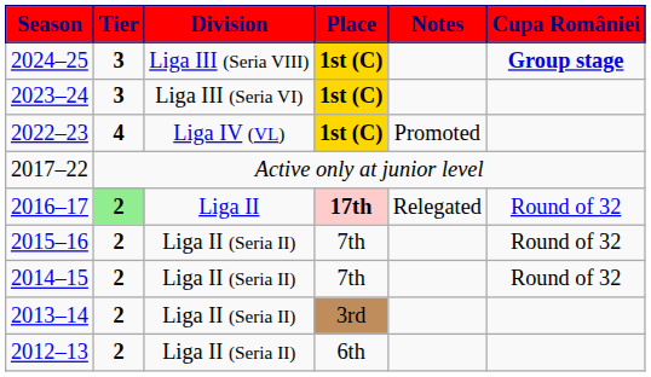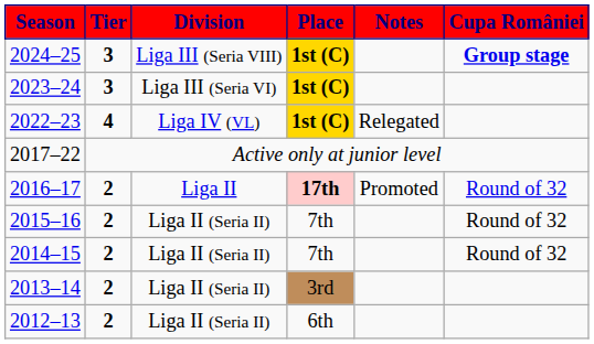 <table class="wikitable" style="text-align:center; font-size:90%">
 <tr>
 <th style="background:#FF0000;color:#000080;border:1px solid #000080;">Season</th>
 <th style="background:#FF0000;color:#000080;border:1px solid #000080;">Tier</th>
 <th style="background:#FF0000;color:#000080;border:1px solid #000080;">Division</th>
 <th style="background:#FF0000;color:#000080;border:1px solid #000080;">Place</th>
 <th style="background:#FF0000;color:#000080;border:1px solid #000080;">Notes</th>
 <th style="background:#FF0000;color:#000080;border:1px solid #000080;">Cupa României</th>
 </tr>
 <tr>
 <td><a href='#'>2024–25</a></td>
 <td><strong>3</strong></td>
 <td><a href='#'>Liga III</a> <small>(Seria VIII)</small></td>
 <td align=center bgcolor=gold><strong>1st (C)</strong></td>
 <td></td>
 <td><strong><a href='#'>Group stage</a></strong></td>
 </tr>
 <tr>
 <td><a href='#'>2023–24</a></td>
 <td><strong>3</strong></td>
 <td>Liga III <small>(Seria VI)</small></td>
 <td align=center bgcolor=gold><strong>1st (C)</strong></td>
 <td></td>
 <td></td>
 </tr>
 <tr>
 <td><a href='#'>2022–23</a></td>
 <td><strong>4</strong></td>
 <td><a href='#'>Liga IV</a> <small>(<a href='#'>VL</a>)</small></td>
 <td align=center bgcolor=gold><strong>1st (C)</strong></td>
-<td>Promoted</td>
+<td>Relegated</td>
 <td></td>
 </tr>
 <tr>
 <td>2017–22</td>
 <td align=center colspan=5><em>Active only at junior level</em></td>
 </tr>
 <tr>
 <td><a href='#'>2016–17</a></td>
-<td style="background: lightgreen;"><strong>2</strong></td>
+<td><strong>2</strong></td>
 <td><a href='#'>Liga II</a></td>
 <td align=center bgcolor=#FFCCCC><strong>17th</strong></td>
-<td>Relegated</td>
+<td>Promoted</td>
 <td><a href='#'>Round of 32</a></td>
 </tr>
 <tr>
 <td><a href='#'>2015–16</a></td>
 <td><strong>2</strong></td>
 <td>Liga II <small>(Seria II)</small></td>
 <td>7th</td>
 <td></td>
 <td>Round of 32</td>
 </tr>
 <tr>
 <td><a href='#'>2014–15</a></td>
 <td><strong>2</strong></td>
 <td>Liga II <small>(Seria II)</small></td>
 <td>7th</td>
 <td></td>
 <td>Round of 32</td>
 </tr>
 <tr>
 <td><a href='#'>2013–14</a></td>
 <td><strong>2</strong></td>
 <td>Liga II <small>(Seria II)</small></td>
 <td align=center bgcolor=#BF8D5B>3rd</td>
 <td></td>
 <td></td>
 </tr>
 <tr>
 <td><a href='#'>2012–13</a></td>
 <td><strong>2</strong></td>
 <td>Liga II <small>(Seria II)</small></td>
 <td>6th</td>
 <td></td>
 <td></td>
 </tr>
 </table>
